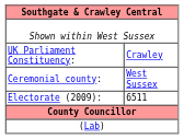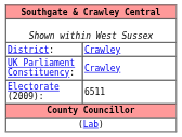 <table class="vcard" border=1 cellpadding=2 cellspacing=0 align=right width=260 style=margin-left:0.5em;>
 <tr>
 <th class="fn org" colspan=2 align=center bgcolor="#ff9999"><strong>Southgate & Crawley Central</strong></th>
 </tr>
 <tr>
 <td colspan=2 align=center><br><em>Shown within West Sussex</em></td>
 </tr>
 <tr class="note">
-<td><a href='#'>UK Parliament Constituency</a>:</td>
+<td width="45%"><a href='#'>District</a>:</td>
 <td><a href='#'>Crawley</a></td>
 </tr>
 <tr class="note">
-<td><a href='#'>Ceremonial county</a>:</td>
-<td><a href='#'>West Sussex</a></td>
+<td><a href='#'>UK Parliament Constituency</a>:</td>
+<td><a href='#'>Crawley</a></td>
 </tr>
 <tr class="note">
 <td><a href='#'>Electorate</a> (2009):</td>
 <td>6511</td>
 </tr>
 <tr>
 <th colspan=2 align=center bgcolor="#ff9999">County Councillor</th>
 </tr>
 <tr>
 <td colspan=2 align=center> (<a href='#'>Lab</a>)</td>
 </tr>
 </table>
